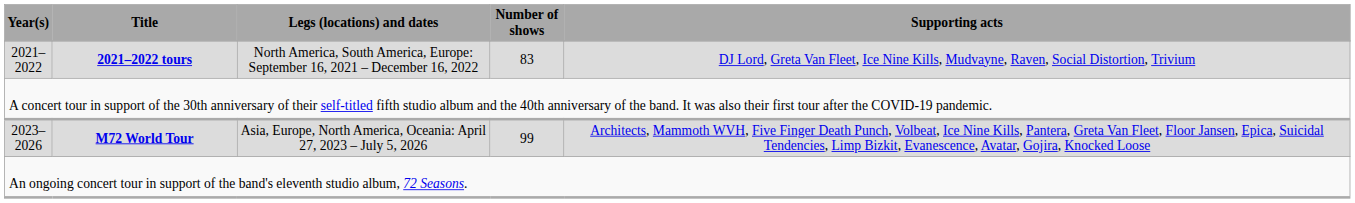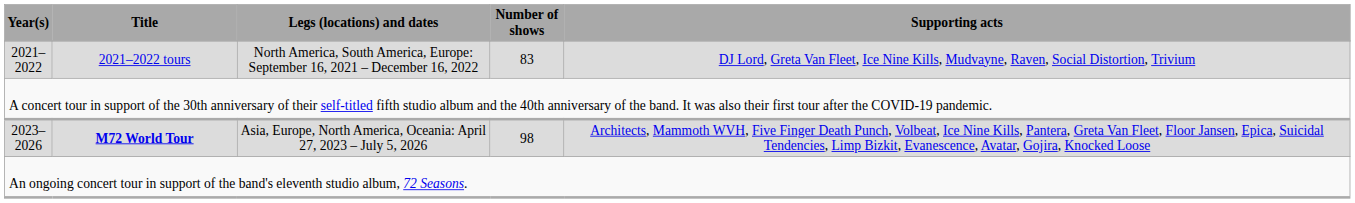 <table class="wikitable" style="width:100%; text-align:center;">
 <tr>
 <th style="width:40px; background:darkGrey;">Year(s)</th>
 <th style="width:210px; background:darkGrey;">Title</th>
 <th style="width:290px; background:darkGrey;">Legs (locations) and dates</th>
 <th style="width:80px; background:darkGrey;">Number of<br>shows<br></th>
 <th style="background:darkGrey;">Supporting acts</th>
 </tr>
 <tr style="background:#DCDCDC;">
 </tr>
 <tr style="background:#DCDCDC;">
 <td>2021–2022</td>
-<td><strong><a href='#'>2021–2022 tours</a></strong></td>
+<td><a href='#'>2021–2022 tours</a></td>
 <td>North America, South America, Europe: September 16, 2021 – December 16, 2022</td>
 <td>83</td>
 <td><a href='#'>DJ Lord</a>, <a href='#'>Greta Van Fleet</a>, <a href='#'>Ice Nine Kills</a>, <a href='#'>Mudvayne</a>, <a href='#'>Raven</a>, <a href='#'>Social Distortion</a>, <a href='#'>Trivium</a></td>
 </tr>
 <tr>
 <td colspan="5" style="border-bottom-width:3px; padding:5px; text-align:left;"><br>A concert tour in support of the 30th anniversary of their <a href='#'>self-titled</a> fifth studio album and the 40th anniversary of the band. It was also their first tour after the COVID-19 pandemic.</td>
 </tr>
 <tr style="background:#DCDCDC;">
 <td>2023–2026</td>
 <td><strong><a href='#'>M72 World Tour</a></strong></td>
 <td>Asia, Europe, North America, Oceania: April 27, 2023 – July 5, 2026</td>
-<td>99</td>
+<td>98</td>
 <td><a href='#'>Architects</a>, <a href='#'>Mammoth WVH</a>, <a href='#'>Five Finger Death Punch</a>, <a href='#'>Volbeat</a>, <a href='#'>Ice Nine Kills</a>, <a href='#'>Pantera</a>, <a href='#'>Greta Van Fleet</a>, <a href='#'>Floor Jansen</a>, <a href='#'>Epica</a>, <a href='#'>Suicidal Tendencies</a>, <a href='#'>Limp Bizkit</a>, <a href='#'>Evanescence</a>, <a href='#'>Avatar</a>, <a href='#'>Gojira</a>, <a href='#'>Knocked Loose</a></td>
 </tr>
 <tr>
 <td colspan="5" style="border-bottom-width:3px; padding:5px; text-align:left;"><br>An ongoing concert tour in support of the band's eleventh studio album, <em><a href='#'>72 Seasons</a></em>.</td>
 </tr>
 </table>
